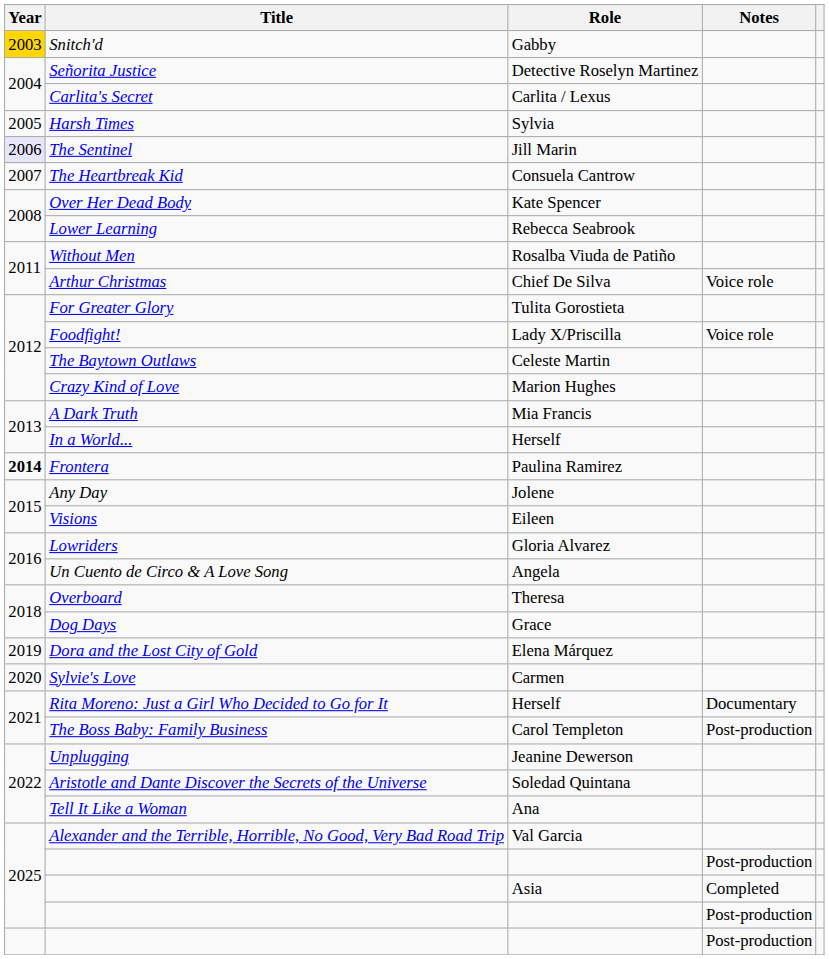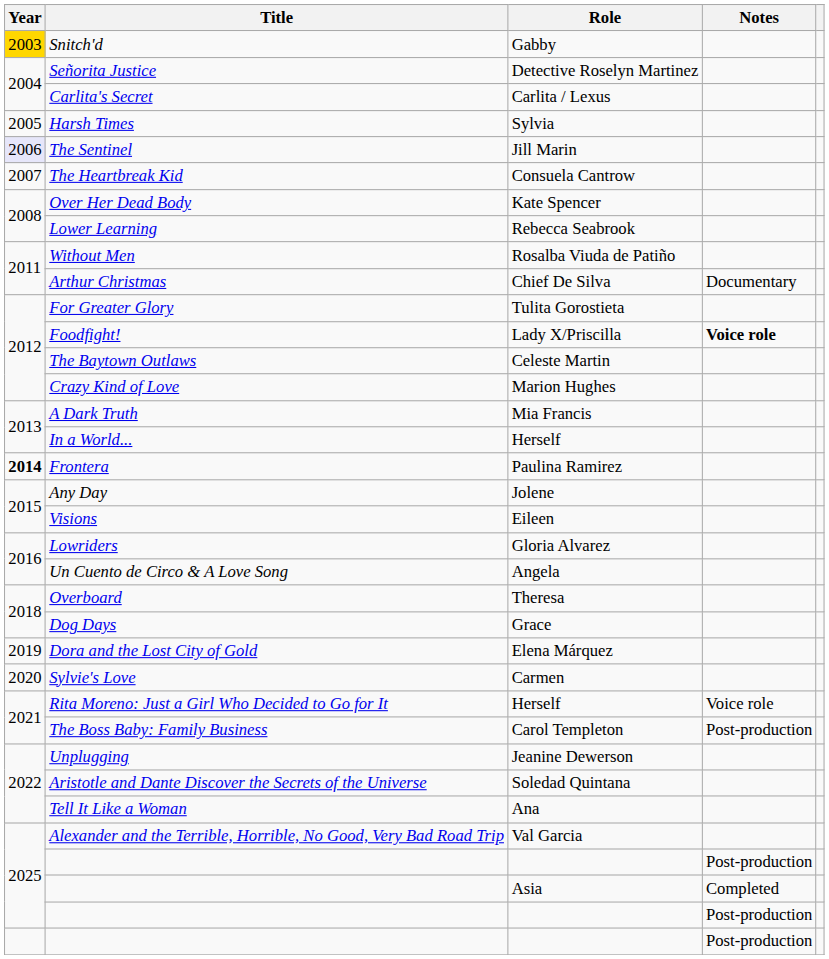 <table class="wikitable sortable">
 <tr>
 <th>Year</th>
 <th>Title</th>
 <th>Role</th>
 <th class="unsortable">Notes</th>
 <th class="unsortable"></th>
 </tr>
 <tr>
 <td style="background: gold;">2003</td>
 <td><em>Snitch'd</em></td>
 <td>Gabby</td>
 <td></td>
 <td></td>
 </tr>
 <tr>
 <td rowspan="2">2004</td>
 <td><em><a href='#'>Señorita Justice</a></em></td>
 <td>Detective Roselyn Martinez</td>
 <td></td>
 <td></td>
 </tr>
 <tr>
 <td><em><a href='#'>Carlita's Secret</a></em></td>
 <td>Carlita / Lexus</td>
 <td></td>
 <td></td>
 </tr>
 <tr>
 <td>2005</td>
 <td><em><a href='#'>Harsh Times</a></em></td>
 <td>Sylvia</td>
 <td></td>
 <td></td>
 </tr>
 <tr>
 <td style="background: lavender;">2006</td>
 <td><em><a href='#'>The Sentinel</a></em></td>
 <td>Jill Marin</td>
 <td></td>
 <td></td>
 </tr>
 <tr>
 <td>2007</td>
 <td><em><a href='#'>The Heartbreak Kid</a></em></td>
 <td>Consuela Cantrow</td>
 <td></td>
 <td></td>
 </tr>
 <tr>
 <td rowspan="2">2008</td>
 <td><em><a href='#'>Over Her Dead Body</a></em></td>
 <td>Kate Spencer</td>
 <td></td>
 <td></td>
 </tr>
 <tr>
 <td><em><a href='#'>Lower Learning</a></em></td>
 <td>Rebecca Seabrook</td>
 <td></td>
 <td></td>
 </tr>
 <tr>
 <td rowspan="2">2011</td>
 <td><em><a href='#'>Without Men</a></em></td>
 <td>Rosalba Viuda de Patiño</td>
 <td></td>
 <td></td>
 </tr>
 <tr>
 <td><em><a href='#'>Arthur Christmas</a></em></td>
 <td>Chief De Silva</td>
-<td>Voice role</td>
+<td>Documentary</td>
 <td></td>
 </tr>
 <tr>
 <td rowspan="4">2012</td>
 <td><em><a href='#'>For Greater Glory</a></em></td>
 <td>Tulita Gorostieta</td>
 <td></td>
 <td></td>
 </tr>
 <tr>
 <td><em><a href='#'>Foodfight!</a></em></td>
 <td>Lady X/Priscilla</td>
-<td>Voice role</td>
+<td><strong>Voice role</strong></td>
 <td></td>
 </tr>
 <tr>
 <td><em><a href='#'>The Baytown Outlaws</a></em></td>
 <td>Celeste Martin</td>
 <td></td>
 <td></td>
 </tr>
 <tr>
 <td><em><a href='#'>Crazy Kind of Love</a></em></td>
 <td>Marion Hughes</td>
 <td></td>
 <td></td>
 </tr>
 <tr>
 <td rowspan="2">2013</td>
 <td><em><a href='#'>A Dark Truth</a></em></td>
 <td>Mia Francis</td>
 <td></td>
 <td></td>
 </tr>
 <tr>
 <td><em><a href='#'>In a World...</a></em></td>
 <td>Herself</td>
 <td></td>
 <td></td>
 </tr>
 <tr>
 <td><strong>2014</strong></td>
 <td><em><a href='#'>Frontera</a></em></td>
 <td>Paulina Ramirez</td>
 <td></td>
 <td></td>
 </tr>
 <tr>
 <td rowspan="2">2015</td>
 <td><em>Any Day</em></td>
 <td>Jolene</td>
 <td></td>
 <td></td>
 </tr>
 <tr>
 <td><em><a href='#'>Visions</a></em></td>
 <td>Eileen</td>
 <td></td>
 <td></td>
 </tr>
 <tr>
 <td rowspan="2">2016</td>
 <td><em><a href='#'>Lowriders</a></em></td>
 <td>Gloria Alvarez</td>
 <td></td>
 <td></td>
 </tr>
 <tr>
 <td><em>Un Cuento de Circo & A Love Song</em></td>
 <td>Angela</td>
 <td></td>
 <td></td>
 </tr>
 <tr>
 <td rowspan="2">2018</td>
 <td><em><a href='#'>Overboard</a></em></td>
 <td>Theresa</td>
 <td></td>
 <td></td>
 </tr>
 <tr>
 <td><em><a href='#'>Dog Days</a></em></td>
 <td>Grace</td>
 <td></td>
 <td></td>
 </tr>
 <tr>
 <td>2019</td>
 <td><em><a href='#'>Dora and the Lost City of Gold</a></em></td>
 <td>Elena Márquez</td>
 <td></td>
 <td></td>
 </tr>
 <tr>
 <td>2020</td>
 <td><em><a href='#'>Sylvie's Love</a></em></td>
 <td>Carmen</td>
 <td></td>
 <td></td>
 </tr>
 <tr>
 <td rowspan="2">2021</td>
 <td><em><a href='#'>Rita Moreno: Just a Girl Who Decided to Go for It</a></em></td>
 <td>Herself</td>
-<td>Documentary</td>
+<td>Voice role</td>
 <td></td>
 </tr>
 <tr>
 <td><em><a href='#'>The Boss Baby: Family Business</a></em></td>
 <td>Carol Templeton</td>
 <td>Post-production</td>
 <td></td>
 </tr>
 <tr>
 <td rowspan="3">2022</td>
 <td><em><a href='#'>Unplugging</a></em></td>
 <td>Jeanine Dewerson</td>
 <td></td>
 <td></td>
 </tr>
 <tr>
 <td><em><a href='#'>Aristotle and Dante Discover the Secrets of the Universe</a></em></td>
 <td>Soledad Quintana</td>
 <td></td>
 <td></td>
 </tr>
 <tr>
 <td><em><a href='#'>Tell It Like a Woman</a></em></td>
 <td>Ana</td>
 <td></td>
 <td></td>
 </tr>
 <tr>
 <td rowspan="4">2025</td>
 <td><em><a href='#'>Alexander and the Terrible, Horrible, No Good, Very Bad Road Trip</a></em></td>
 <td>Val Garcia</td>
 <td></td>
 <td></td>
 </tr>
 <tr>
 <td></td>
 <td></td>
 <td>Post-production</td>
 <td></td>
 </tr>
 <tr>
 <td></td>
 <td>Asia</td>
 <td>Completed</td>
 <td></td>
 </tr>
 <tr>
 <td></td>
 <td></td>
 <td>Post-production</td>
 <td></td>
 </tr>
 <tr>
 <td></td>
 <td></td>
 <td></td>
 <td>Post-production</td>
 <td></td>
 </tr>
 <tr>
 </tr>
 </table>
